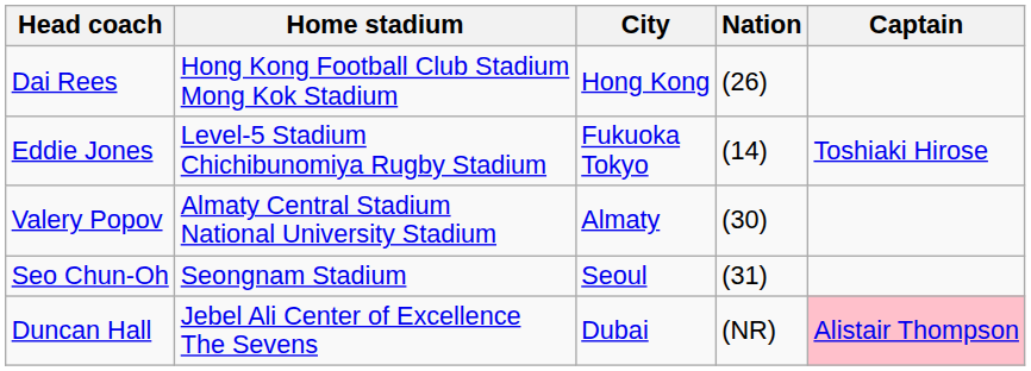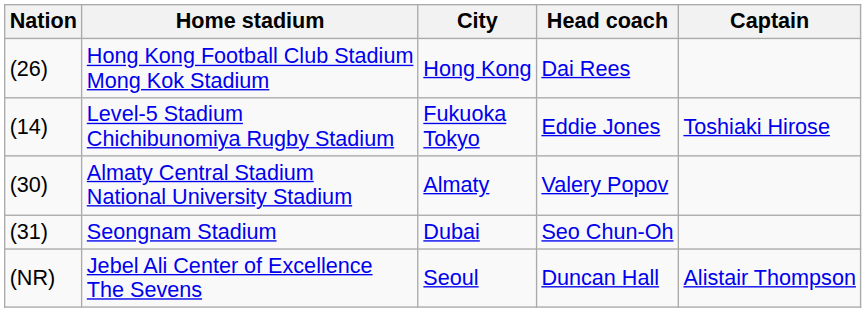 <table class="wikitable">
 <tr>
-<th>Head coach</th>
+<th>Nation</th>
 <th>Home stadium</th>
 <th>City</th>
-<th>Nation</th>
+<th>Head coach</th>
 <th>Captain</th>
 </tr>
 <tr>
-<td> <a href='#'>Dai Rees</a></td>
+<td> (26)</td>
 <td><a href='#'>Hong Kong Football Club Stadium</a><br><a href='#'>Mong Kok Stadium</a></td>
 <td><a href='#'>Hong Kong</a></td>
-<td> (26)</td>
+<td> <a href='#'>Dai Rees</a></td>
 <td></td>
 </tr>
 <tr>
-<td> <a href='#'>Eddie Jones</a></td>
+<td> (14)</td>
 <td><a href='#'>Level-5 Stadium</a><br><a href='#'>Chichibunomiya Rugby Stadium</a></td>
 <td><a href='#'>Fukuoka</a><br><a href='#'>Tokyo</a></td>
-<td> (14)</td>
+<td> <a href='#'>Eddie Jones</a></td>
 <td><a href='#'>Toshiaki Hirose</a></td>
 </tr>
 <tr>
-<td> <a href='#'>Valery Popov</a></td>
+<td> (30)</td>
 <td><a href='#'>Almaty Central Stadium</a><br><a href='#'>National University Stadium</a></td>
 <td><a href='#'>Almaty</a></td>
-<td> (30)</td>
+<td> <a href='#'>Valery Popov</a></td>
 <td></td>
 </tr>
 <tr>
+<td> (31)</td>
+<td><a href='#'>Seongnam Stadium</a></td>
+<td><a href='#'>Dubai</a></td>
 <td> <a href='#'>Seo Chun-Oh</a></td>
-<td><a href='#'>Seongnam Stadium</a></td>
-<td><a href='#'>Seoul</a></td>
-<td> (31)</td>
 <td></td>
 </tr>
 <tr>
+<td> (NR)</td>
+<td><a href='#'>Jebel Ali Center of Excellence</a><br><a href='#'>The Sevens</a></td>
+<td><a href='#'>Seoul</a></td>
 <td> <a href='#'>Duncan Hall</a></td>
-<td><a href='#'>Jebel Ali Center of Excellence</a><br><a href='#'>The Sevens</a></td>
-<td><a href='#'>Dubai</a></td>
-<td> (NR)</td>
-<td style="background: pink;"> <a href='#'>Alistair Thompson</a></td>
+<td> <a href='#'>Alistair Thompson</a></td>
 </tr>
 </table>
